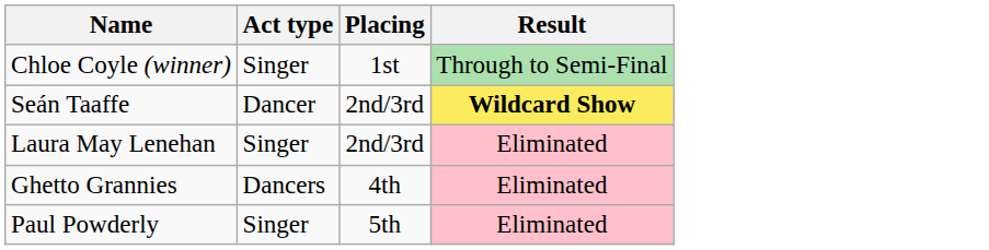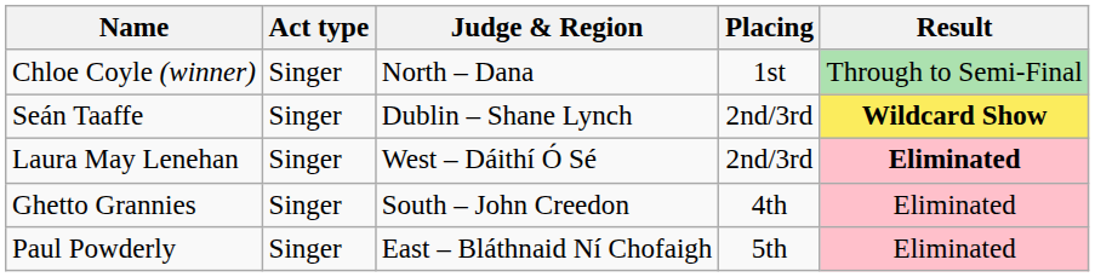 <table class="wikitable">
 <tr>
 <th>Name</th>
 <th>Act type</th>
+<th>Judge & Region</th>
 <th>Placing</th>
 <th>Result</th>
 </tr>
 <tr>
 <td>Chloe Coyle <em>(winner)</em></td>
 <td>Singer</td>
+<td>North – Dana</td>
 <td style="text-align:center;">1st</td>
 <td style="background:#ACE1AF;" align="center">Through to Semi-Final</td>
 </tr>
 <tr>
 <td>Seán Taaffe</td>
-<td>Dancer</td>
+<td>Singer</td>
+<td>Dublin – Shane Lynch</td>
 <td style="text-align:center;">2nd/3rd</td>
 <td style="background:#FBEC5D;" align="center"><strong>Wildcard Show</strong></td>
 </tr>
 <tr>
 <td>Laura May Lenehan</td>
 <td>Singer</td>
+<td>West – Dáithí Ó Sé</td>
 <td style="text-align:center;">2nd/3rd</td>
-<td style="background:pink" align="center">Eliminated</td>
+<td style="background:pink" align="center"><strong>Eliminated</strong></td>
 </tr>
 <tr>
 <td>Ghetto Grannies</td>
-<td>Dancers</td>
+<td>Singer</td>
+<td>South – John Creedon</td>
 <td style="text-align:center;">4th</td>
 <td style="background:pink" align="center">Eliminated</td>
 </tr>
 <tr>
 <td>Paul Powderly</td>
 <td>Singer</td>
+<td>East – Bláthnaid Ní Chofaigh</td>
 <td style="text-align:center;">5th</td>
 <td style="background:pink" align="center">Eliminated</td>
 </tr>
 </table>
